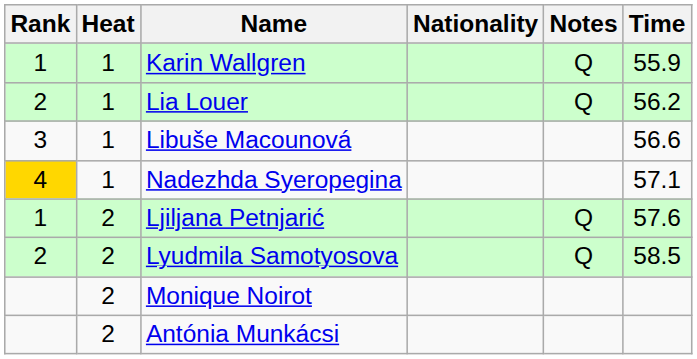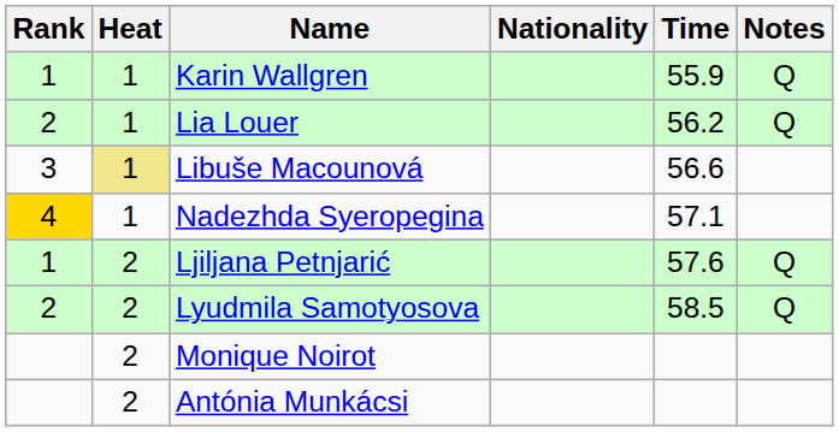 <table class="wikitable sortable" style="text-align:center">
 <tr>
 <th>Rank</th>
 <th>Heat</th>
 <th>Name</th>
 <th>Nationality</th>
+<th>Time</th>
 <th>Notes</th>
-<th>Time</th>
 </tr>
 <tr bgcolor=ccffcc>
 <td>1</td>
 <td>1</td>
 <td align="left"><a href='#'>Karin Wallgren</a></td>
 <td align=left></td>
+<td>55.9</td>
 <td>Q</td>
-<td>55.9</td>
 </tr>
 <tr bgcolor=ccffcc>
 <td>2</td>
 <td>1</td>
 <td align="left"><a href='#'>Lia Louer</a></td>
 <td align=left></td>
+<td>56.2</td>
 <td>Q</td>
-<td>56.2</td>
 </tr>
 <tr>
 <td>3</td>
-<td>1</td>
+<td style="background: khaki;">1</td>
 <td align="left"><a href='#'>Libuše Macounová</a></td>
 <td align=left></td>
+<td>56.6</td>
 <td></td>
-<td>56.6</td>
 </tr>
 <tr>
 <td style="background: gold;">4</td>
 <td>1</td>
 <td align="left"><a href='#'>Nadezhda Syeropegina</a></td>
 <td align=left></td>
+<td>57.1</td>
 <td></td>
-<td>57.1</td>
 </tr>
 <tr bgcolor=ccffcc>
 <td>1</td>
 <td>2</td>
 <td align="left"><a href='#'>Ljiljana Petnjarić</a></td>
 <td align=left></td>
+<td>57.6</td>
 <td>Q</td>
-<td>57.6</td>
 </tr>
 <tr bgcolor=ccffcc>
 <td>2</td>
 <td>2</td>
 <td align="left"><a href='#'>Lyudmila Samotyosova</a></td>
 <td align=left></td>
+<td>58.5</td>
 <td>Q</td>
-<td>58.5</td>
 </tr>
 <tr>
 <td></td>
 <td>2</td>
 <td align="left"><a href='#'>Monique Noirot</a></td>
 <td align=left></td>
 <td></td>
 <td></td>
 </tr>
 <tr>
 <td></td>
 <td>2</td>
 <td align="left"><a href='#'>Antónia Munkácsi</a></td>
 <td align=left></td>
 <td></td>
 <td></td>
 </tr>
 </table>
